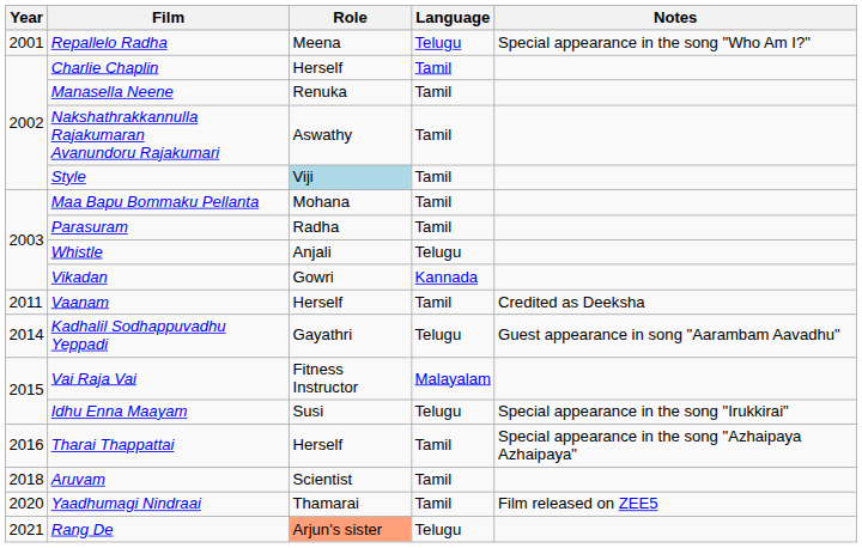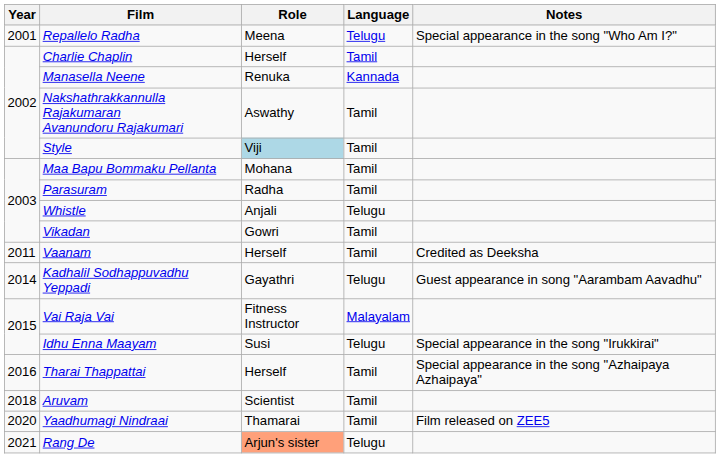 <table class="wikitable sortable">
 <tr style="background:#ccc; text-align:center;">
 <th>Year</th>
 <th>Film</th>
 <th>Role</th>
 <th>Language</th>
 <th>Notes</th>
 </tr>
 <tr>
 <td>2001</td>
 <td><em><a href='#'>Repallelo Radha</a></em></td>
 <td>Meena</td>
 <td><a href='#'>Telugu</a></td>
 <td>Special appearance in the song "Who Am I?"</td>
 </tr>
 <tr>
 <td rowspan="4">2002</td>
 <td><em><a href='#'>Charlie Chaplin</a></em></td>
 <td>Herself</td>
 <td><a href='#'>Tamil</a></td>
 <td></td>
 </tr>
 <tr>
 <td><em><a href='#'>Manasella Neene</a></em></td>
 <td>Renuka</td>
-<td>Tamil</td>
+<td><a href='#'>Kannada</a></td>
 <td></td>
 </tr>
 <tr>
 <td><em><a href='#'>Nakshathrakkannulla Rajakumaran<br>Avanundoru Rajakumari</a></em></td>
 <td>Aswathy</td>
 <td>Tamil</td>
 <td></td>
 </tr>
 <tr>
 <td><em><a href='#'>Style</a></em></td>
 <td style="background: lightblue;">Viji</td>
 <td>Tamil</td>
 <td></td>
 </tr>
 <tr>
 <td rowspan="4">2003</td>
 <td><em><a href='#'>Maa Bapu Bommaku Pellanta</a></em></td>
 <td>Mohana</td>
 <td>Tamil</td>
 <td></td>
 </tr>
 <tr>
 <td><em><a href='#'>Parasuram</a></em></td>
 <td>Radha</td>
 <td>Tamil</td>
 <td></td>
 </tr>
 <tr>
 <td><em><a href='#'>Whistle</a></em></td>
 <td>Anjali</td>
 <td>Telugu</td>
 <td></td>
 </tr>
 <tr>
 <td><em><a href='#'>Vikadan</a></em></td>
 <td>Gowri</td>
-<td><a href='#'>Kannada</a></td>
+<td>Tamil</td>
 <td></td>
 </tr>
 <tr>
 <td>2011</td>
 <td><em><a href='#'>Vaanam</a></em></td>
 <td>Herself</td>
 <td>Tamil</td>
 <td>Credited as Deeksha</td>
 </tr>
 <tr>
 <td>2014</td>
 <td><em><a href='#'>Kadhalil Sodhappuvadhu Yeppadi</a></em></td>
 <td>Gayathri</td>
 <td>Telugu</td>
 <td>Guest appearance in song "Aarambam Aavadhu"</td>
 </tr>
 <tr>
 <td rowspan="2">2015</td>
 <td><em><a href='#'>Vai Raja Vai</a></em></td>
 <td>Fitness Instructor</td>
 <td><a href='#'>Malayalam</a></td>
 <td></td>
 </tr>
 <tr>
 <td><em><a href='#'>Idhu Enna Maayam</a></em></td>
 <td>Susi</td>
 <td>Telugu</td>
 <td>Special appearance in the song "Irukkirai"</td>
 </tr>
 <tr>
 <td>2016</td>
 <td><em><a href='#'>Tharai Thappattai</a></em></td>
 <td>Herself</td>
 <td>Tamil</td>
 <td>Special appearance in the song "Azhaipaya Azhaipaya"</td>
 </tr>
 <tr>
 <td>2018</td>
 <td><em><a href='#'>Aruvam</a></em></td>
 <td>Scientist</td>
 <td>Tamil</td>
 <td></td>
 </tr>
 <tr>
 <td>2020</td>
 <td><em><a href='#'>Yaadhumagi Nindraai</a></em></td>
 <td>Thamarai</td>
 <td>Tamil</td>
 <td>Film released on <a href='#'>ZEE5</a></td>
 </tr>
 <tr>
 <td>2021</td>
 <td><em><a href='#'>Rang De</a></em></td>
 <td style="background: lightsalmon;">Arjun's sister</td>
 <td>Telugu</td>
 <td></td>
 </tr>
 </table>
